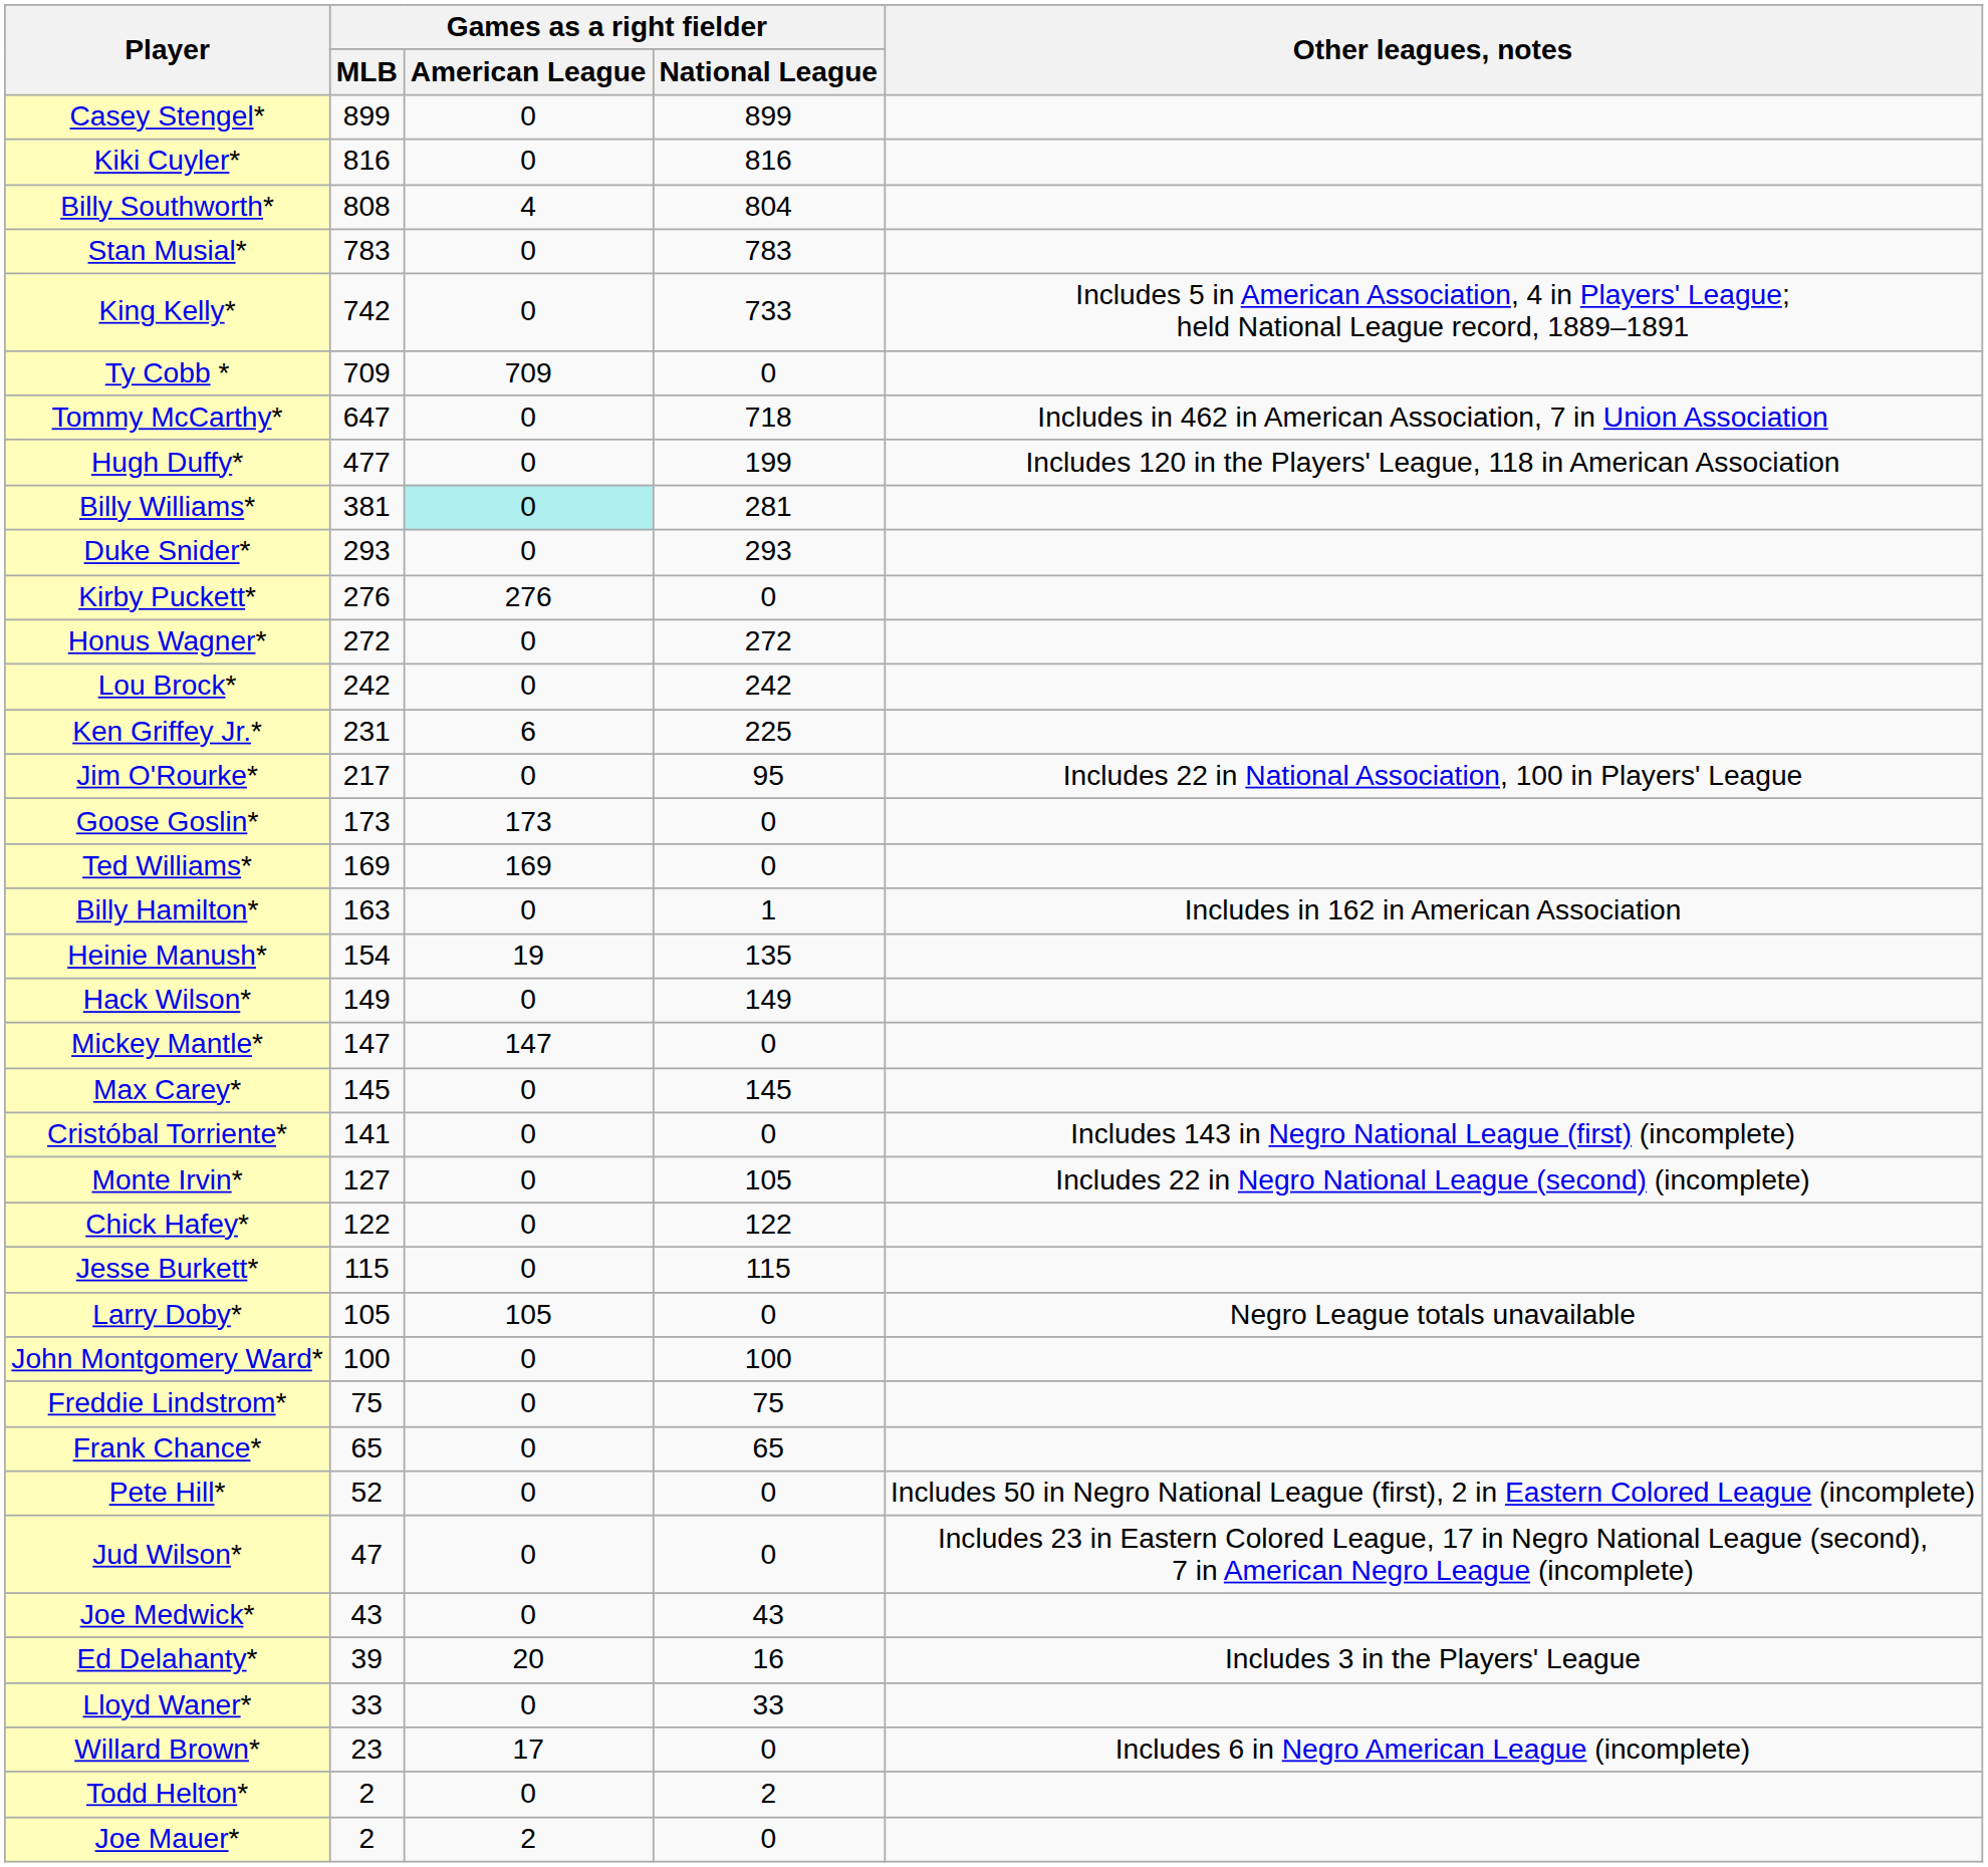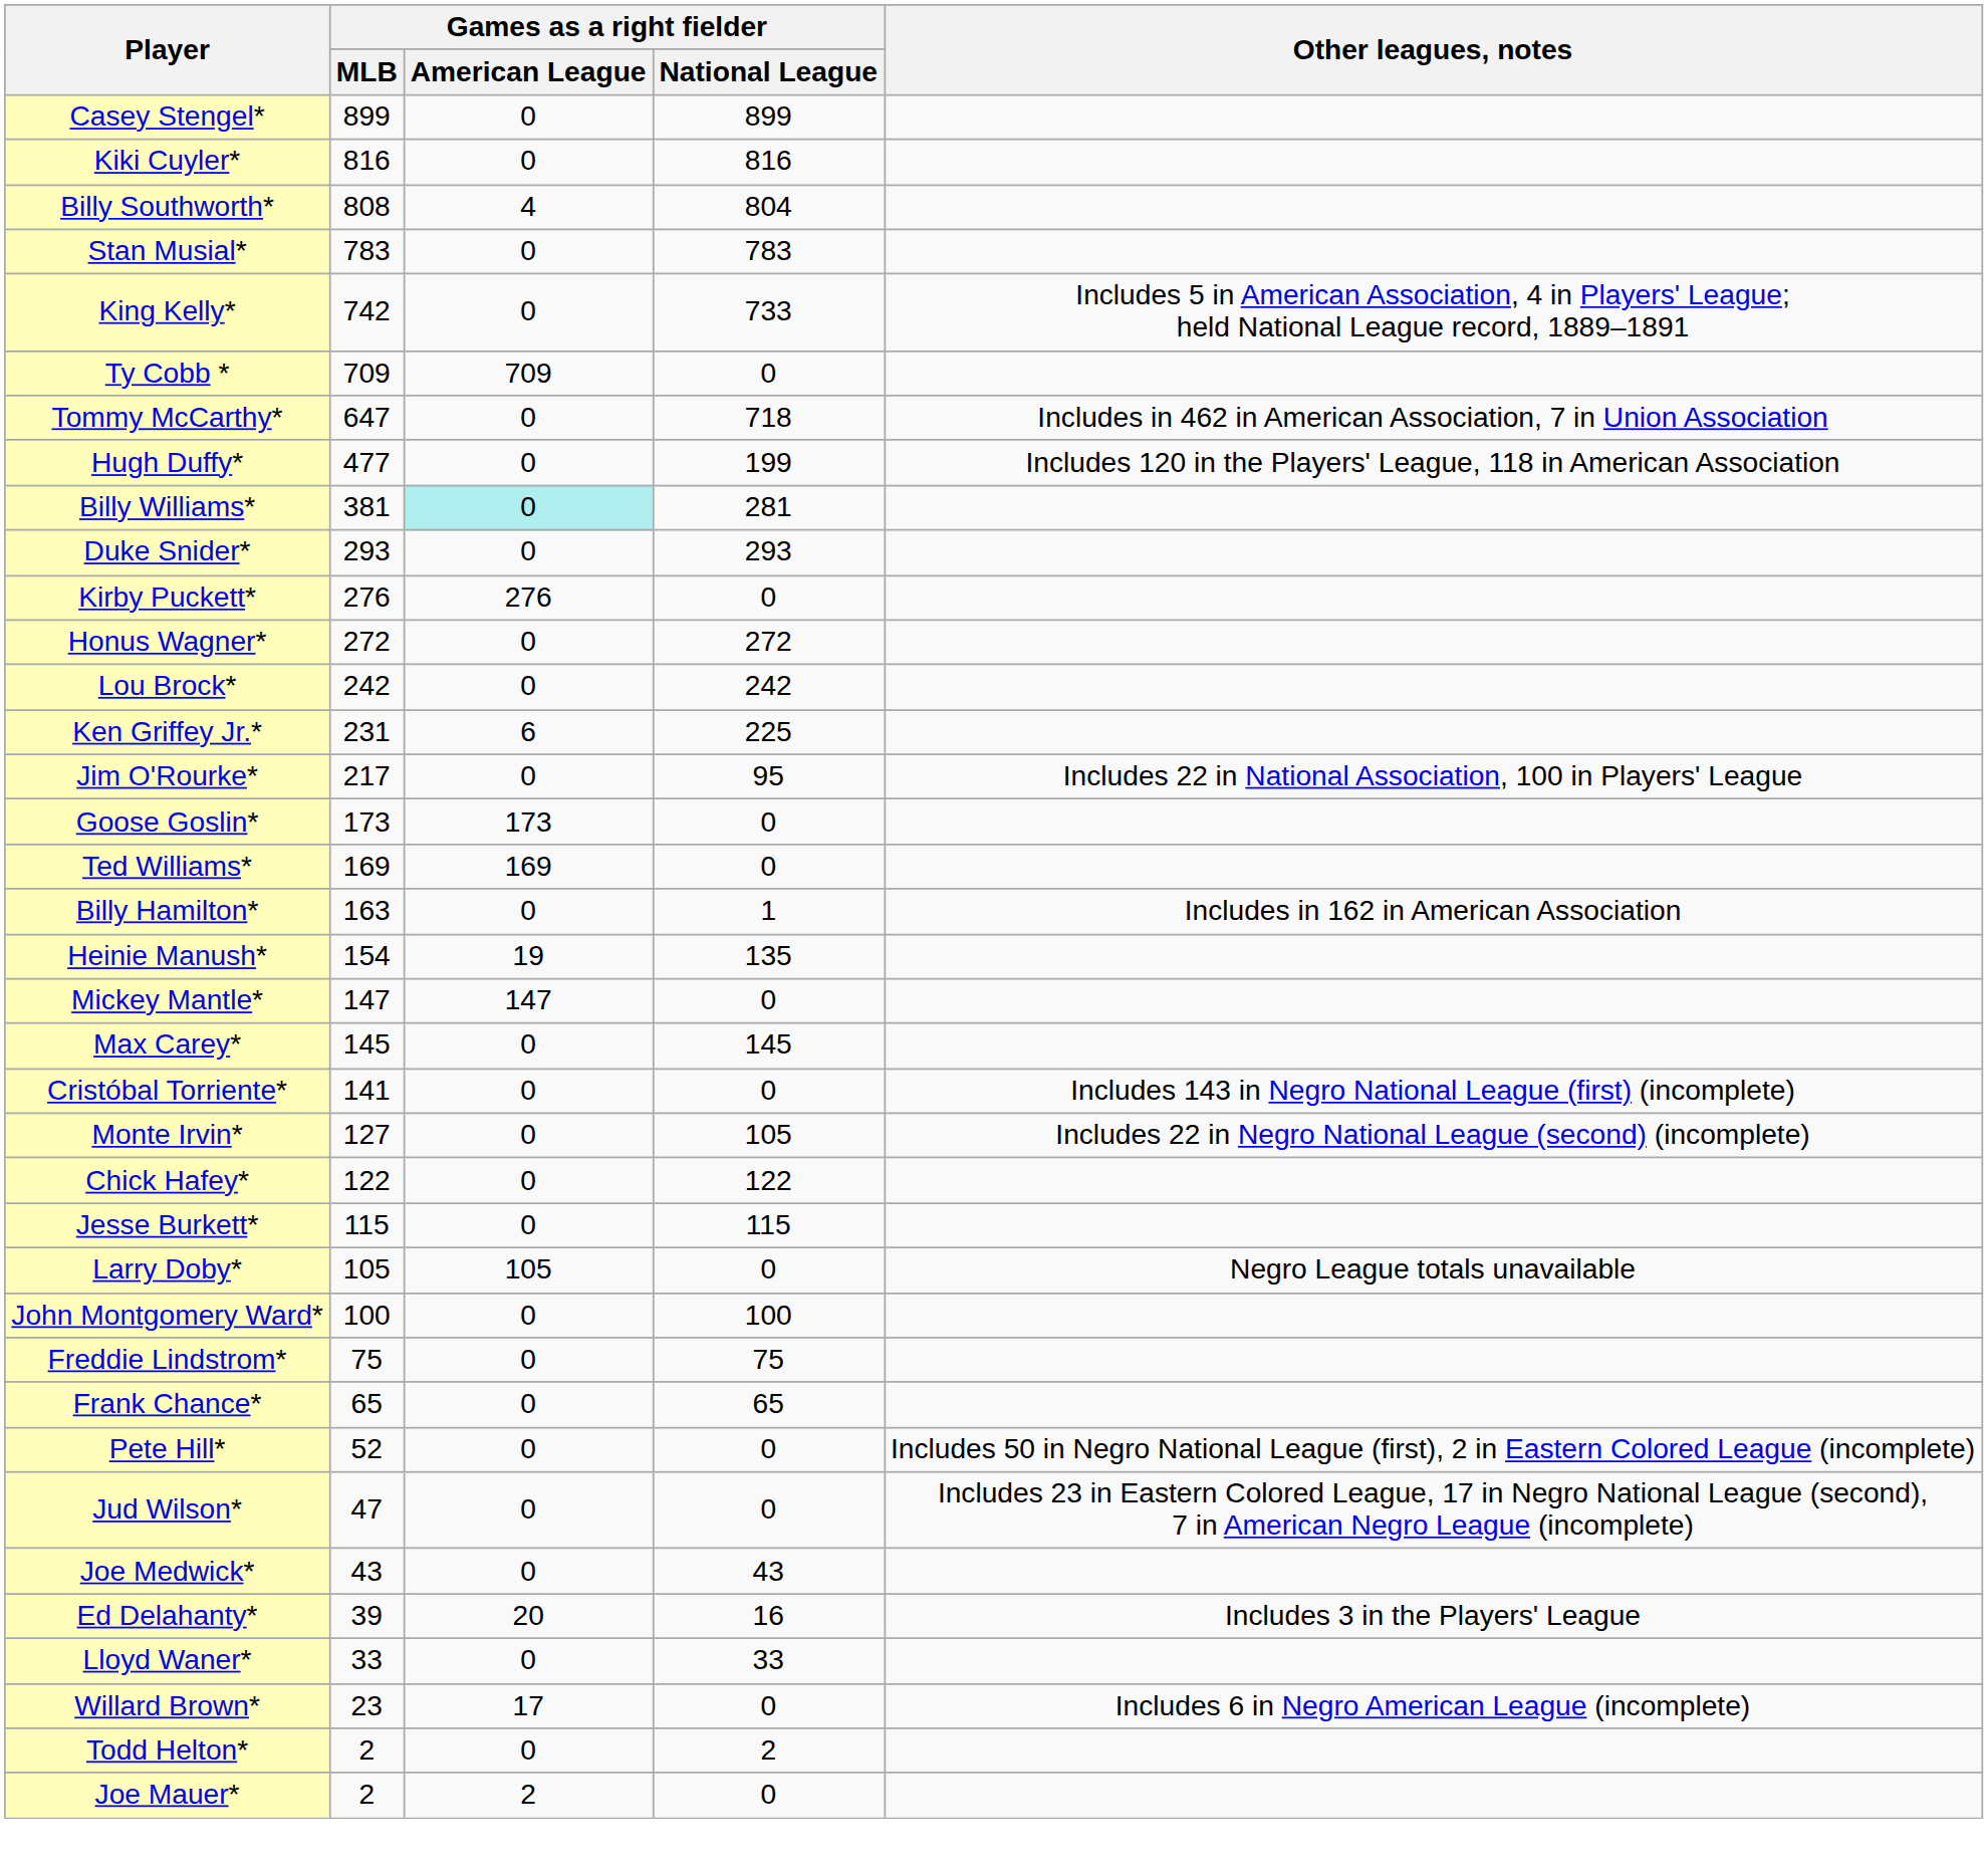 <table class="wikitable sortable" style="text-align:center">
 <tr style="white-space:nowrap;">
 <th rowspan=2 scope="col">Player</th>
 <th colspan=3>Games as a right fielder</th>
 <th rowspan=2>Other leagues, notes</th>
 </tr>
 <tr>
 <th>MLB</th>
 <th>American League</th>
 <th>National League</th>
 </tr>
 <tr>
 <td style="background:#ffffbb;"><a href='#'>Casey Stengel</a>*</td>
 <td>899</td>
 <td>0</td>
 <td>899</td>
 <td></td>
 </tr>
 <tr>
 <td style="background:#ffffbb;"><a href='#'>Kiki Cuyler</a>*</td>
 <td>816</td>
 <td>0</td>
 <td>816</td>
 <td></td>
 </tr>
 <tr>
 <td style="background:#ffffbb;"><a href='#'>Billy Southworth</a>*</td>
 <td>808</td>
 <td>4</td>
 <td>804</td>
 <td></td>
 </tr>
 <tr>
 <td style="background:#ffffbb;"><a href='#'>Stan Musial</a>*</td>
 <td>783</td>
 <td>0</td>
 <td>783</td>
 <td></td>
 </tr>
 <tr>
 <td style="background:#ffffbb;"><a href='#'>King Kelly</a>* </td>
 <td>742</td>
 <td>0</td>
 <td>733</td>
 <td>Includes 5 in <a href='#'>American Association</a>, 4 in <a href='#'>Players' League</a>; <br>held National League record, 1889–1891</td>
 </tr>
 <tr>
 <td style="background:#ffffbb;"><a href='#'>Ty Cobb</a> *</td>
 <td>709</td>
 <td>709</td>
 <td>0</td>
 <td></td>
 </tr>
 <tr>
 <td style="background:#ffffbb;"><a href='#'>Tommy McCarthy</a>* </td>
 <td>647</td>
 <td>0</td>
 <td>718</td>
 <td>Includes in 462 in American Association, 7 in <a href='#'>Union Association</a></td>
 </tr>
 <tr>
 <td style="background:#ffffbb;"><a href='#'>Hugh Duffy</a>* </td>
 <td>477</td>
 <td>0</td>
 <td>199</td>
 <td>Includes 120 in the Players' League, 118 in American Association</td>
 </tr>
 <tr>
 <td style="background:#ffffbb;"><a href='#'>Billy Williams</a>*</td>
 <td>381</td>
 <td style="background: paleturquoise;">0</td>
 <td>281</td>
 <td></td>
 </tr>
 <tr>
 <td style="background:#ffffbb;"><a href='#'>Duke Snider</a>*</td>
 <td>293</td>
 <td>0</td>
 <td>293</td>
 <td></td>
 </tr>
 <tr>
 <td style="background:#ffffbb;"><a href='#'>Kirby Puckett</a>*</td>
 <td>276</td>
 <td>276</td>
 <td>0</td>
 <td></td>
 </tr>
 <tr>
 <td style="background:#ffffbb;"><a href='#'>Honus Wagner</a>* </td>
 <td>272</td>
 <td>0</td>
 <td>272</td>
 <td></td>
 </tr>
 <tr>
 <td style="background:#ffffbb;"><a href='#'>Lou Brock</a>*</td>
 <td>242</td>
 <td>0</td>
 <td>242</td>
 <td></td>
 </tr>
 <tr>
 <td style="background:#ffffbb;"><a href='#'>Ken Griffey Jr.</a>*</td>
 <td>231</td>
 <td>6</td>
 <td>225</td>
 <td></td>
 </tr>
 <tr>
 <td style="background:#ffffbb;"><a href='#'>Jim O'Rourke</a>* </td>
 <td>217</td>
 <td>0</td>
 <td>95</td>
 <td>Includes 22 in <a href='#'>National Association</a>, 100 in Players' League</td>
 </tr>
 <tr>
 <td style="background:#ffffbb;"><a href='#'>Goose Goslin</a>*</td>
 <td>173</td>
 <td>173</td>
 <td>0</td>
 <td></td>
 </tr>
 <tr>
 <td style="background:#ffffbb;"><a href='#'>Ted Williams</a>*</td>
 <td>169</td>
 <td>169</td>
 <td>0</td>
 <td></td>
 </tr>
 <tr>
 <td style="background:#ffffbb;"><a href='#'>Billy Hamilton</a>* </td>
 <td>163</td>
 <td>0</td>
 <td>1</td>
 <td>Includes in 162 in American Association</td>
 </tr>
 <tr>
 <td style="background:#ffffbb;"><a href='#'>Heinie Manush</a>*</td>
 <td>154</td>
 <td>19</td>
 <td>135</td>
 <td></td>
 </tr>
 <tr>
-<td style="background:#ffffbb;"><a href='#'>Hack Wilson</a>*</td>
-<td>149</td>
-<td>0</td>
-<td>149</td>
-<td></td>
-</tr>
-<tr>
 <td style="background:#ffffbb;"><a href='#'>Mickey Mantle</a>*</td>
 <td>147</td>
 <td>147</td>
 <td>0</td>
 <td></td>
 </tr>
 <tr>
 <td style="background:#ffffbb;"><a href='#'>Max Carey</a>*</td>
 <td>145</td>
 <td>0</td>
 <td>145</td>
 <td></td>
 </tr>
 <tr>
 <td style="background:#ffffbb;"><a href='#'>Cristóbal Torriente</a>*</td>
 <td>141</td>
 <td>0</td>
 <td>0</td>
 <td>Includes 143 in <a href='#'>Negro National League (first)</a> (incomplete)</td>
 </tr>
 <tr>
 <td style="background:#ffffbb;"><a href='#'>Monte Irvin</a>*</td>
 <td>127</td>
 <td>0</td>
 <td>105</td>
 <td>Includes 22 in <a href='#'>Negro National League (second)</a> (incomplete)</td>
 </tr>
 <tr>
 <td style="background:#ffffbb;"><a href='#'>Chick Hafey</a>*</td>
 <td>122</td>
 <td>0</td>
 <td>122</td>
 <td></td>
 </tr>
 <tr>
 <td style="background:#ffffbb;"><a href='#'>Jesse Burkett</a>* </td>
 <td>115</td>
 <td>0</td>
 <td>115</td>
 <td></td>
 </tr>
 <tr>
 <td style="background:#ffffbb;"><a href='#'>Larry Doby</a>*</td>
 <td>105</td>
 <td>105</td>
 <td>0</td>
 <td>Negro League totals unavailable</td>
 </tr>
 <tr>
 <td style="background:#ffffbb;"><a href='#'>John Montgomery Ward</a>* </td>
 <td>100</td>
 <td>0</td>
 <td>100</td>
 <td></td>
 </tr>
 <tr>
 <td style="background:#ffffbb;"><a href='#'>Freddie Lindstrom</a>*</td>
 <td>75</td>
 <td>0</td>
 <td>75</td>
 <td></td>
 </tr>
 <tr>
 <td style="background:#ffffbb;"><a href='#'>Frank Chance</a>* </td>
 <td>65</td>
 <td>0</td>
 <td>65</td>
 <td></td>
 </tr>
 <tr>
 <td style="background:#ffffbb;"><a href='#'>Pete Hill</a>*</td>
 <td>52</td>
 <td>0</td>
 <td>0</td>
 <td>Includes 50 in Negro National League (first), 2 in <a href='#'>Eastern Colored League</a> (incomplete)</td>
 </tr>
 <tr>
 <td style="background:#ffffbb;"><a href='#'>Jud Wilson</a>*</td>
 <td>47</td>
 <td>0</td>
 <td>0</td>
 <td>Includes 23 in Eastern Colored League, 17 in Negro National League (second), <br>7 in <a href='#'>American Negro League</a> (incomplete)</td>
 </tr>
 <tr>
 <td style="background:#ffffbb;"><a href='#'>Joe Medwick</a>*</td>
 <td>43</td>
 <td>0</td>
 <td>43</td>
 <td></td>
 </tr>
 <tr>
 <td style="background:#ffffbb;"><a href='#'>Ed Delahanty</a>* </td>
 <td>39</td>
 <td>20</td>
 <td>16</td>
 <td>Includes 3 in the Players' League</td>
 </tr>
 <tr>
 <td style="background:#ffffbb;"><a href='#'>Lloyd Waner</a>*</td>
 <td>33</td>
 <td>0</td>
 <td>33</td>
 <td></td>
 </tr>
 <tr>
 <td style="background:#ffffbb;"><a href='#'>Willard Brown</a>*</td>
 <td>23</td>
 <td>17</td>
 <td>0</td>
 <td>Includes 6 in <a href='#'>Negro American League</a> (incomplete)</td>
 </tr>
 <tr>
 <td style="background:#ffffbb;"><a href='#'>Todd Helton</a>*</td>
 <td>2</td>
 <td>0</td>
 <td>2</td>
 <td></td>
 </tr>
 <tr>
 <td style="background:#ffffbb;"><a href='#'>Joe Mauer</a>*</td>
 <td>2</td>
 <td>2</td>
 <td>0</td>
 <td></td>
 </tr>
 </table>
